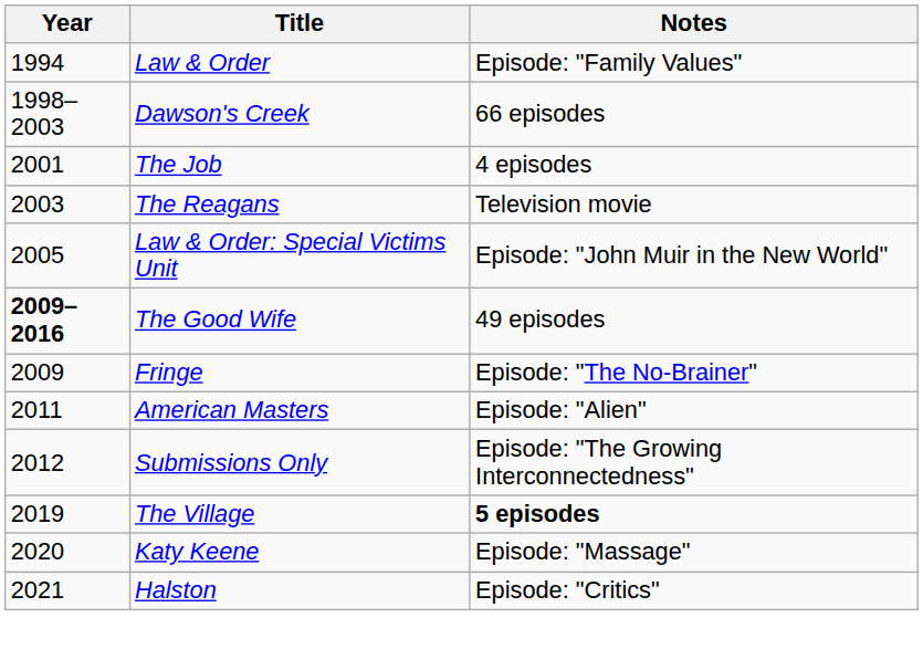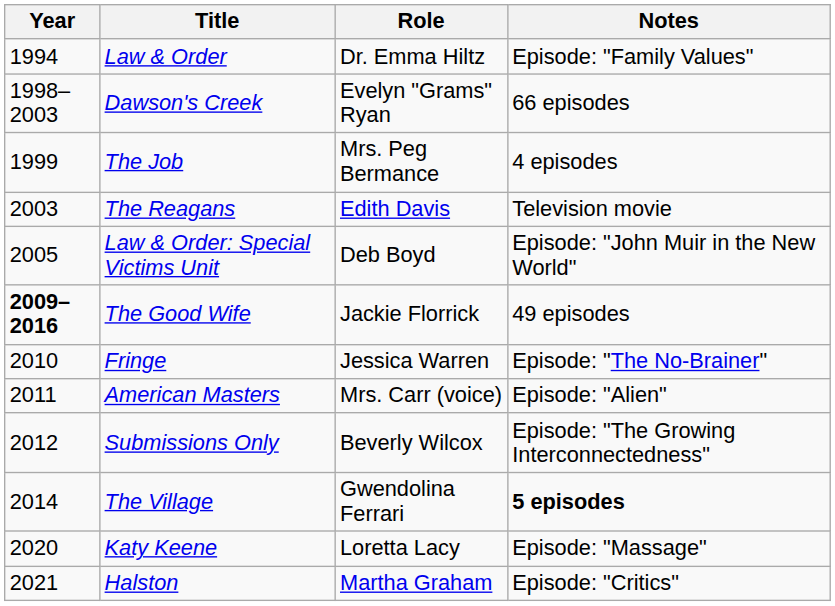 <table class="wikitable sortable">
 <tr>
 <th>Year</th>
 <th>Title</th>
+<th>Role</th>
 <th>Notes</th>
 </tr>
 <tr>
 <td>1994</td>
 <td><em><a href='#'>Law & Order</a></em></td>
+<td>Dr. Emma Hiltz</td>
 <td>Episode: "Family Values"</td>
 </tr>
 <tr>
 <td>1998–2003</td>
 <td><em><a href='#'>Dawson's Creek</a></em></td>
+<td>Evelyn "Grams" Ryan</td>
 <td>66 episodes</td>
 </tr>
 <tr>
-<td>2001</td>
+<td>1999</td>
 <td><em><a href='#'>The Job</a></em></td>
+<td>Mrs. Peg Bermance</td>
 <td>4 episodes</td>
 </tr>
 <tr>
 <td>2003</td>
 <td><em><a href='#'>The Reagans</a></em></td>
+<td><a href='#'>Edith Davis</a></td>
 <td>Television movie</td>
 </tr>
 <tr>
 <td>2005</td>
 <td><em><a href='#'>Law & Order: Special Victims Unit</a></em></td>
+<td>Deb Boyd</td>
 <td>Episode: "John Muir in the New World"</td>
 </tr>
 <tr>
 <td><strong>2009–2016</strong></td>
 <td><em><a href='#'>The Good Wife</a></em></td>
+<td>Jackie Florrick</td>
 <td>49 episodes</td>
 </tr>
 <tr>
-<td>2009</td>
+<td>2010</td>
 <td><em><a href='#'>Fringe</a></em></td>
+<td>Jessica Warren</td>
 <td>Episode: "<a href='#'>The No-Brainer</a>"</td>
 </tr>
 <tr>
 <td>2011</td>
 <td><em><a href='#'>American Masters</a></em></td>
+<td>Mrs. Carr (voice)</td>
 <td>Episode: "Alien"</td>
 </tr>
 <tr>
 <td>2012</td>
 <td><em><a href='#'>Submissions Only</a></em></td>
+<td>Beverly Wilcox</td>
 <td>Episode: "The Growing Interconnectedness"</td>
 </tr>
 <tr>
-<td>2019</td>
+<td>2014</td>
 <td><em><a href='#'>The Village</a></em></td>
+<td>Gwendolina Ferrari</td>
 <td><strong>5 episodes</strong></td>
 </tr>
 <tr>
 <td>2020</td>
 <td><em><a href='#'>Katy Keene</a></em></td>
+<td>Loretta Lacy</td>
 <td>Episode: "Massage"</td>
 </tr>
 <tr>
 <td>2021</td>
 <td><em><a href='#'>Halston</a></em></td>
+<td><a href='#'>Martha Graham</a></td>
 <td>Episode: "Critics"</td>
 </tr>
 </table>
